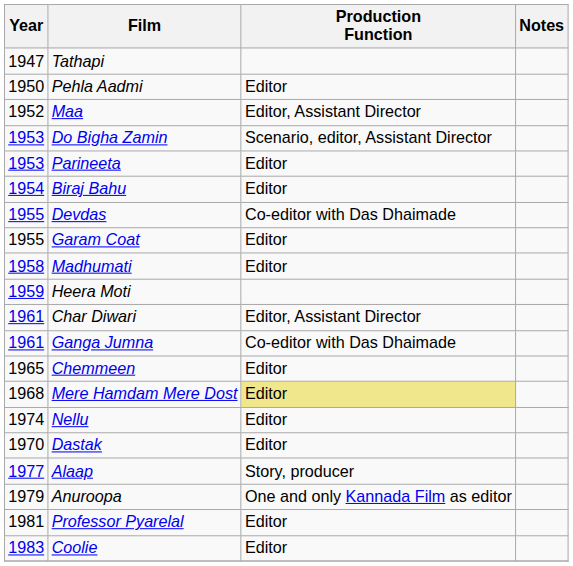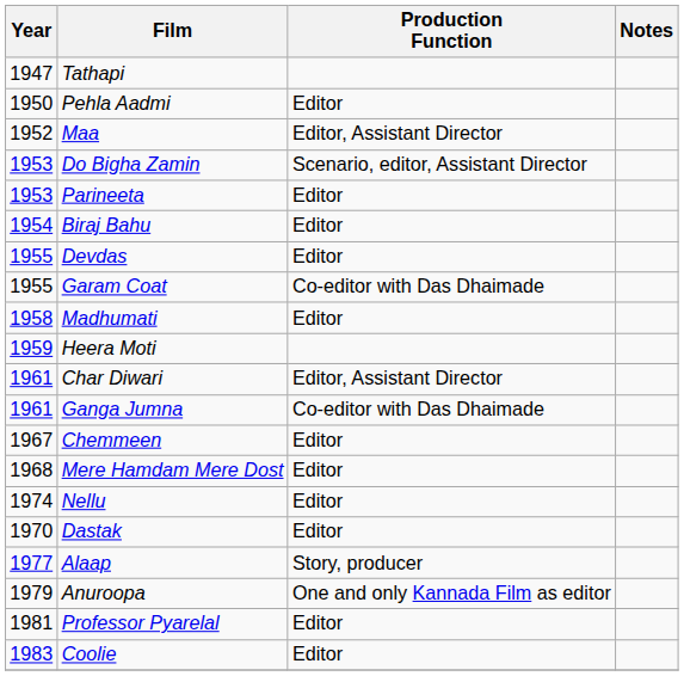 <table class="wikitable">
 <tr>
 <th>Year</th>
 <th>Film</th>
 <th>Production<br>Function</th>
 <th>Notes</th>
 </tr>
 <tr>
 <td>1947</td>
 <td><em>Tathapi</em></td>
 <td></td>
 <td></td>
 </tr>
 <tr>
 <td>1950</td>
 <td><em>Pehla Aadmi</em></td>
 <td>Editor</td>
 <td></td>
 </tr>
 <tr>
 <td>1952</td>
 <td><em><a href='#'>Maa</a></em></td>
 <td>Editor, Assistant Director</td>
 <td></td>
 </tr>
 <tr>
 <td><a href='#'>1953</a></td>
 <td><em><a href='#'>Do Bigha Zamin</a></em></td>
 <td>Scenario, editor, Assistant Director</td>
 <td></td>
 </tr>
 <tr>
 <td><a href='#'>1953</a></td>
 <td><em><a href='#'>Parineeta</a></em></td>
 <td>Editor</td>
 <td></td>
 </tr>
 <tr>
 <td><a href='#'>1954</a></td>
 <td><em><a href='#'>Biraj Bahu</a></em></td>
 <td>Editor</td>
 <td></td>
 </tr>
 <tr>
 <td><a href='#'>1955</a></td>
 <td><em><a href='#'>Devdas</a></em></td>
-<td>Co-editor with Das Dhaimade</td>
+<td>Editor</td>
 <td></td>
 </tr>
 <tr>
 <td>1955</td>
 <td><em><a href='#'>Garam Coat</a></em></td>
-<td>Editor</td>
+<td>Co-editor with Das Dhaimade</td>
 <td></td>
 </tr>
 <tr>
 <td><a href='#'>1958</a></td>
 <td><em><a href='#'>Madhumati</a></em></td>
 <td>Editor</td>
 <td></td>
 </tr>
 <tr>
 <td><a href='#'>1959</a></td>
 <td><em>Heera Moti</em></td>
 <td></td>
 <td></td>
 </tr>
 <tr>
 <td><a href='#'>1961</a></td>
 <td><em>Char Diwari</em></td>
 <td>Editor, Assistant Director</td>
 <td></td>
 </tr>
 <tr>
 <td><a href='#'>1961</a></td>
 <td><em><a href='#'>Ganga Jumna</a></em></td>
 <td>Co-editor with Das Dhaimade</td>
 <td></td>
 </tr>
 <tr>
-<td>1965</td>
+<td>1967</td>
 <td><em><a href='#'>Chemmeen</a></em></td>
 <td>Editor</td>
 <td></td>
 </tr>
 <tr>
 <td>1968</td>
 <td><em><a href='#'>Mere Hamdam Mere Dost</a></em></td>
-<td style="background: khaki;">Editor</td>
+<td>Editor</td>
 <td></td>
 </tr>
 <tr>
 <td>1974</td>
 <td><em><a href='#'>Nellu</a></em></td>
 <td>Editor</td>
 <td></td>
 </tr>
 <tr>
 <td>1970</td>
 <td><em><a href='#'>Dastak</a></em></td>
 <td>Editor</td>
 <td></td>
 </tr>
 <tr>
 <td><a href='#'>1977</a></td>
 <td><em><a href='#'>Alaap</a></em></td>
 <td>Story, producer</td>
 <td></td>
 </tr>
 <tr>
 <td>1979</td>
 <td><em>Anuroopa</em></td>
 <td>One and only <a href='#'>Kannada Film</a> as editor</td>
 <td></td>
 </tr>
 <tr>
 <td>1981</td>
 <td><em><a href='#'>Professor Pyarelal</a></em></td>
 <td>Editor</td>
 <td></td>
 </tr>
 <tr>
 <td><a href='#'>1983</a></td>
 <td><em><a href='#'>Coolie</a></em></td>
 <td>Editor</td>
 <td></td>
 </tr>
 <tr>
 </tr>
 </table>
